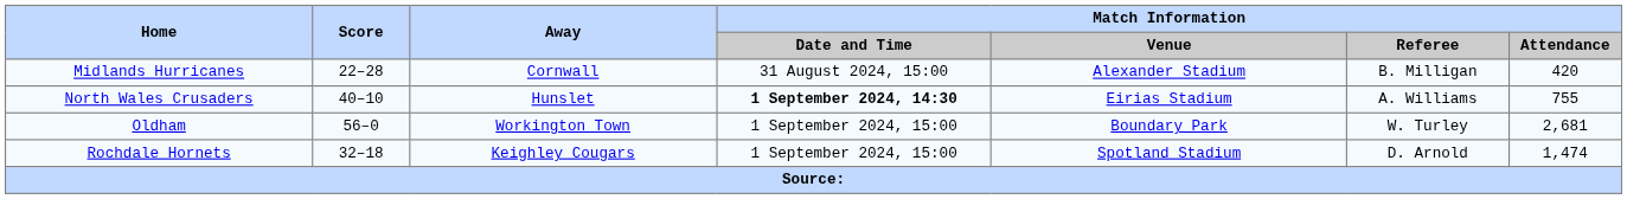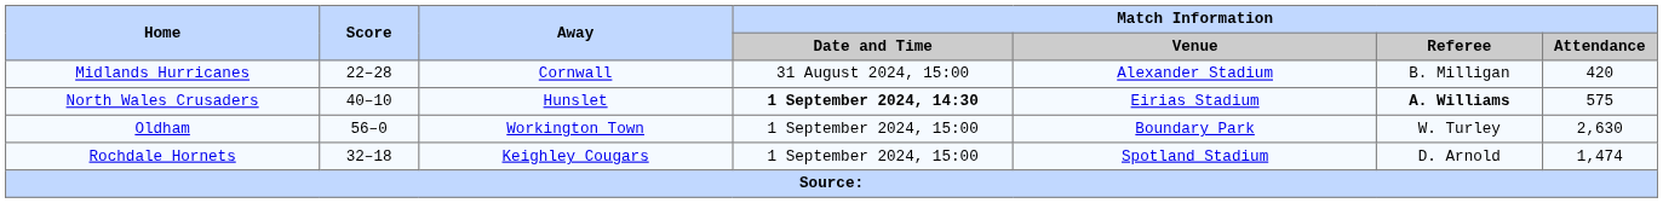 <table border=1 style="border-collapse:collapse; font-size:90%; text-align:center;" cellpadding=3 cellspacing=0 width=100%>
 <tr bgcolor=#C1D8FF>
 <th scope="col" rowspan=2 width=19%>Home</th>
 <th scope="col" rowspan=2 width=6%>Score</th>
 <th scope="col" rowspan=2 width=19%>Away</th>
 <th colspan=6>Match Information</th>
 </tr>
 <tr bgcolor=#CCCCCC>
 <th scope="col" width=17%>Date and Time</th>
 <th scope="col" width=22%>Venue</th>
 <th scope="col" width=10%>Referee</th>
 <th scope="col" width=7%>Attendance</th>
 </tr>
 <tr bgcolor=#F5FAFF>
 <td> <a href='#'>Midlands Hurricanes</a></td>
 <td>22–28</td>
 <td> <a href='#'>Cornwall</a></td>
 <td>31 August 2024, 15:00</td>
 <td><a href='#'>Alexander Stadium</a></td>
 <td>B. Milligan</td>
 <td>420</td>
 </tr>
 <tr bgcolor=#F5FAFF>
 <td>  <a href='#'>North Wales Crusaders</a></td>
 <td>40–10</td>
 <td> <a href='#'>Hunslet</a></td>
 <td><strong>1 September 2024, 14:30</strong></td>
 <td><a href='#'>Eirias Stadium</a></td>
-<td>A. Williams</td>
-<td>755</td>
+<td><strong>A. Williams</strong></td>
+<td>575</td>
 </tr>
 <tr bgcolor=#F5FAFF>
 <td> <a href='#'>Oldham</a></td>
 <td>56–0</td>
 <td> <a href='#'>Workington Town</a></td>
 <td>1 September 2024, 15:00</td>
 <td><a href='#'>Boundary Park</a></td>
 <td>W. Turley</td>
-<td>2,681</td>
+<td>2,630</td>
 </tr>
 <tr bgcolor=#F5FAFF>
 <td> <a href='#'>Rochdale Hornets</a></td>
 <td>32–18</td>
 <td> <a href='#'>Keighley Cougars</a></td>
 <td>1 September 2024, 15:00</td>
 <td><a href='#'>Spotland Stadium</a></td>
 <td>D. Arnold</td>
 <td>1,474</td>
 </tr>
 <tr style="background:#c1d8ff;">
 <th colspan=7>Source:</th>
 </tr>
 </table>
